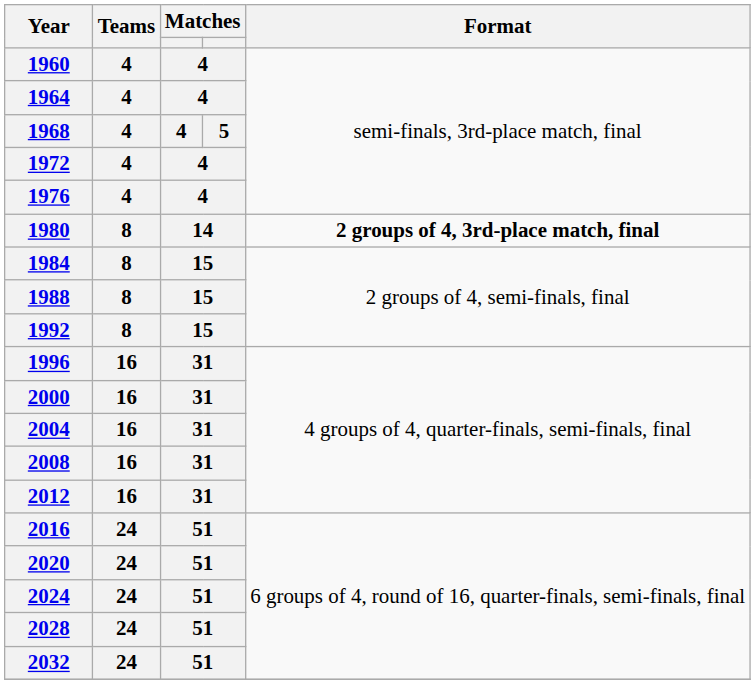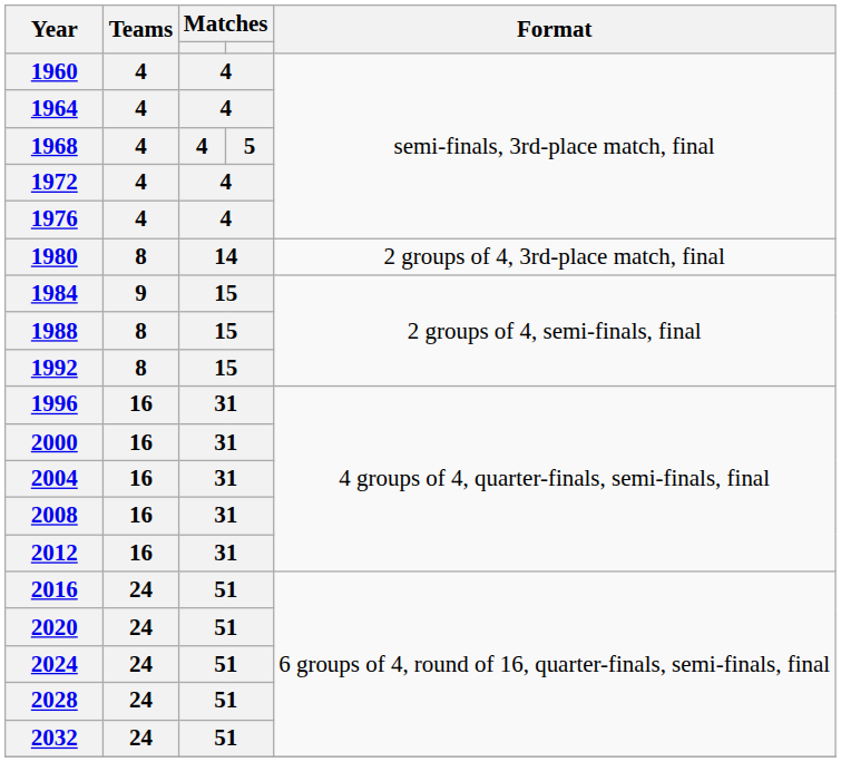 <table class="wikitable" style="text-align:center">
 <tr>
 <th rowspan=2 width=60>Year</th>
 <th rowspan=2>Teams</th>
 <th colspan=2>Matches</th>
 <th rowspan=2>Format</th>
 </tr>
 <tr>
 <th></th>
 <th></th>
 </tr>
 <tr>
 <th><a href='#'>1960</a></th>
 <th>4</th>
 <th colspan=2>4</th>
 <td rowspan=5>semi-finals, 3rd-place match, final</td>
 </tr>
 <tr>
 <th><a href='#'>1964</a></th>
 <th>4</th>
 <th colspan=2>4</th>
 </tr>
 <tr>
 <th><a href='#'>1968</a></th>
 <th>4</th>
 <th>4</th>
 <th>5</th>
 </tr>
 <tr>
 <th><a href='#'>1972</a></th>
 <th>4</th>
 <th colspan=2>4</th>
 </tr>
 <tr>
 <th><a href='#'>1976</a></th>
 <th>4</th>
 <th colspan=2>4</th>
 </tr>
 <tr>
 <th><a href='#'>1980</a></th>
 <th>8</th>
 <th colspan=2>14</th>
-<td><strong>2 groups of 4, 3rd-place match, final</strong></td>
+<td>2 groups of 4, 3rd-place match, final</td>
 </tr>
 <tr>
 <th><a href='#'>1984</a></th>
-<th>8</th>
+<th>9</th>
 <th colspan=2>15</th>
 <td rowspan=3>2 groups of 4, semi-finals, final</td>
 </tr>
 <tr>
 <th><a href='#'>1988</a></th>
 <th>8</th>
 <th colspan=2>15</th>
 </tr>
 <tr>
 <th><a href='#'>1992</a></th>
 <th>8</th>
 <th colspan=2>15</th>
 </tr>
 <tr>
 <th><a href='#'>1996</a></th>
 <th>16</th>
 <th colspan=2>31</th>
 <td rowspan=5>4 groups of 4, quarter-finals, semi-finals, final</td>
 </tr>
 <tr>
 <th><a href='#'>2000</a></th>
 <th>16</th>
 <th colspan=2>31</th>
 </tr>
 <tr>
 <th><a href='#'>2004</a></th>
 <th>16</th>
 <th colspan=2>31</th>
 </tr>
 <tr>
 <th><a href='#'>2008</a></th>
 <th>16</th>
 <th colspan=2>31</th>
 </tr>
 <tr>
 <th><a href='#'>2012</a></th>
 <th>16</th>
 <th colspan=2>31</th>
 </tr>
 <tr>
 <th><a href='#'>2016</a></th>
 <th>24</th>
 <th colspan=2>51</th>
 <td rowspan=5>6 groups of 4, round of 16, quarter-finals, semi-finals, final</td>
 </tr>
 <tr>
 <th><a href='#'>2020</a></th>
 <th>24</th>
 <th colspan=2>51</th>
 </tr>
 <tr>
 <th><a href='#'>2024</a></th>
 <th>24</th>
 <th colspan=2>51</th>
 </tr>
 <tr>
 <th><a href='#'>2028</a></th>
 <th>24</th>
 <th colspan=2>51</th>
 </tr>
 <tr>
 <th><a href='#'>2032</a></th>
 <th>24</th>
 <th colspan=2>51</th>
 </tr>
 <tr>
 </tr>
 </table>
